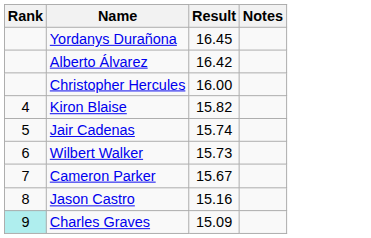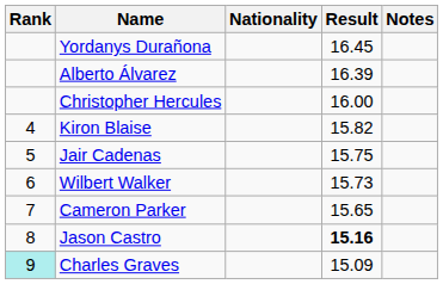 <table class="wikitable sortable" style="text-align:center;font-size:95%">
 <tr>
 <th>Rank</th>
 <th>Name</th>
+<th>Nationality</th>
 <th>Result</th>
 <th>Notes</th>
 </tr>
 <tr>
 <td></td>
 <td align=left><a href='#'>Yordanys Durañona</a></td>
+<td align=left></td>
 <td>16.45</td>
 <td></td>
 </tr>
 <tr>
 <td></td>
 <td align=left><a href='#'>Alberto Álvarez</a></td>
-<td>16.42</td>
+<td align=left></td>
+<td>16.39</td>
 <td></td>
 </tr>
 <tr>
 <td></td>
 <td align=left><a href='#'>Christopher Hercules</a></td>
+<td align=left></td>
 <td>16.00</td>
 <td></td>
 </tr>
 <tr>
 <td>4</td>
 <td align=left><a href='#'>Kiron Blaise</a></td>
+<td align=left></td>
 <td>15.82</td>
 <td></td>
 </tr>
 <tr>
 <td>5</td>
 <td align=left><a href='#'>Jair Cadenas</a></td>
-<td>15.74</td>
+<td align=left></td>
+<td>15.75</td>
 <td></td>
 </tr>
 <tr>
 <td>6</td>
 <td align=left><a href='#'>Wilbert Walker</a></td>
+<td align=left></td>
 <td>15.73</td>
 <td></td>
 </tr>
 <tr>
 <td>7</td>
 <td align=left><a href='#'>Cameron Parker</a></td>
-<td>15.67</td>
+<td align=left></td>
+<td>15.65</td>
 <td></td>
 </tr>
 <tr>
 <td>8</td>
 <td align=left><a href='#'>Jason Castro</a></td>
-<td>15.16</td>
+<td align=left></td>
+<td><strong>15.16</strong></td>
 <td></td>
 </tr>
 <tr>
 <td style="background: paleturquoise;">9</td>
 <td align=left><a href='#'>Charles Graves</a></td>
+<td align=left></td>
 <td>15.09</td>
 <td></td>
 </tr>
 </table>
